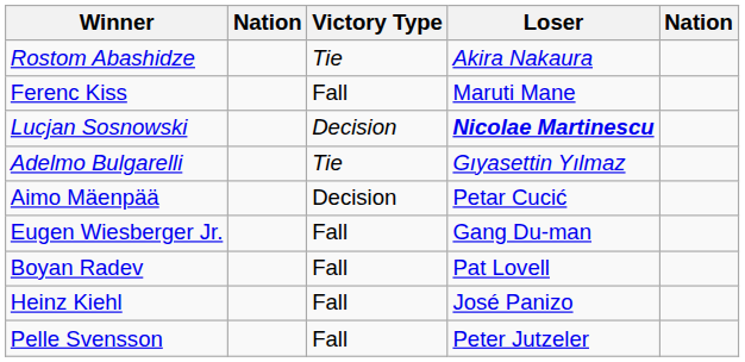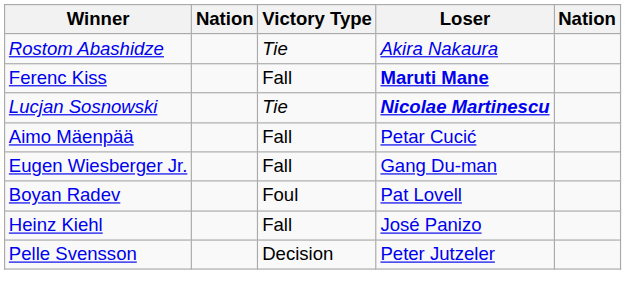 <table class="wikitable sortable" style="text-align:left;">
 <tr>
 <th>Winner</th>
 <th>Nation</th>
 <th>Victory Type</th>
 <th>Loser</th>
 <th>Nation</th>
 </tr>
 <tr style="font-style: italic">
 <td><a href='#'>Rostom Abashidze</a></td>
 <td></td>
 <td>Tie</td>
 <td><a href='#'>Akira Nakaura</a></td>
 <td></td>
 </tr>
 <tr>
 <td><a href='#'>Ferenc Kiss</a></td>
 <td></td>
 <td>Fall</td>
-<td><a href='#'>Maruti Mane</a></td>
+<td><strong><a href='#'>Maruti Mane</a></strong></td>
 <td></td>
 </tr>
 <tr style="font-style: italic">
 <td><a href='#'>Lucjan Sosnowski</a></td>
 <td></td>
-<td>Decision</td>
+<td>Tie</td>
 <td><strong><a href='#'>Nicolae Martinescu</a></strong></td>
-<td></td>
-</tr>
-<tr style="font-style: italic">
-<td><a href='#'>Adelmo Bulgarelli</a></td>
-<td></td>
-<td>Tie</td>
-<td><a href='#'>Gıyasettin Yılmaz</a></td>
 <td></td>
 </tr>
 <tr>
 <td><a href='#'>Aimo Mäenpää</a></td>
 <td></td>
-<td>Decision</td>
+<td>Fall</td>
 <td><a href='#'>Petar Cucić</a></td>
 <td></td>
 </tr>
 <tr>
 <td><a href='#'>Eugen Wiesberger Jr.</a></td>
 <td></td>
 <td>Fall</td>
 <td><a href='#'>Gang Du-man</a></td>
 <td></td>
 </tr>
 <tr>
 <td><a href='#'>Boyan Radev</a></td>
 <td></td>
-<td>Fall</td>
+<td>Foul</td>
 <td><a href='#'>Pat Lovell</a></td>
 <td></td>
 </tr>
 <tr>
 <td><a href='#'>Heinz Kiehl</a></td>
 <td></td>
 <td>Fall</td>
 <td><a href='#'>José Panizo</a></td>
 <td></td>
 </tr>
 <tr>
 <td><a href='#'>Pelle Svensson</a></td>
 <td></td>
-<td>Fall</td>
+<td>Decision</td>
 <td><a href='#'>Peter Jutzeler</a></td>
 <td></td>
 </tr>
 </table>
